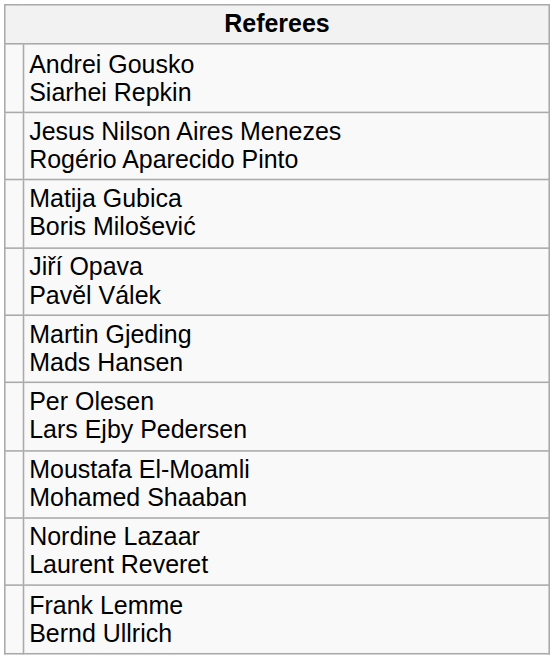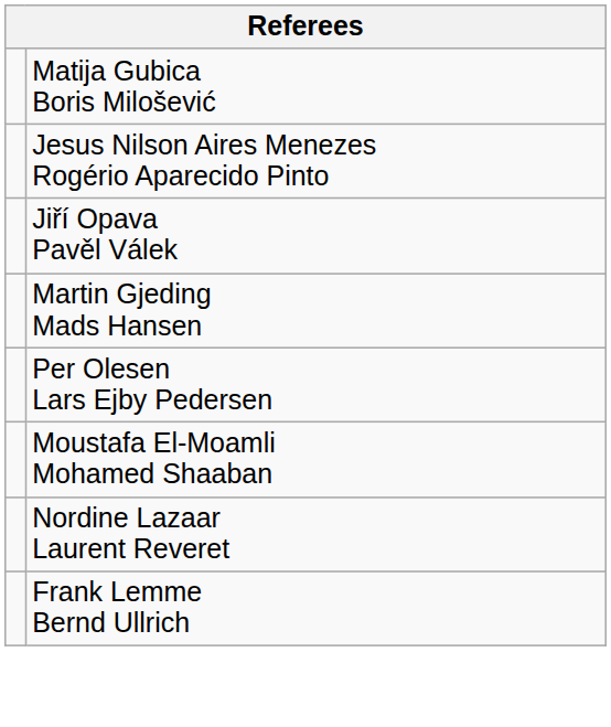 <table class="wikitable" style="width: 350px;">
 <tr>
 <th colspan=2>Referees</th>
 </tr>
 <tr>
 <td></td>
-<td>Andrei Gousko<br>Siarhei Repkin</td>
+<td>Matija Gubica<br>Boris Milošević</td>
 </tr>
 <tr>
 <td></td>
 <td>Jesus Nilson Aires Menezes<br>Rogério Aparecido Pinto</td>
-</tr>
-<tr>
-<td></td>
-<td>Matija Gubica<br>Boris Milošević</td>
 </tr>
 <tr>
 <td></td>
 <td>Jiří Opava<br>Pavěl Válek</td>
 </tr>
 <tr>
 <td></td>
 <td>Martin Gjeding<br>Mads Hansen</td>
 </tr>
 <tr>
 <td></td>
 <td>Per Olesen<br>Lars Ejby Pedersen</td>
 </tr>
 <tr>
 <td></td>
 <td>Moustafa El-Moamli<br>Mohamed Shaaban</td>
 </tr>
 <tr>
 <td></td>
 <td>Nordine Lazaar<br>Laurent Reveret</td>
 </tr>
 <tr>
 <td></td>
 <td>Frank Lemme<br>Bernd Ullrich</td>
 </tr>
 </table>
